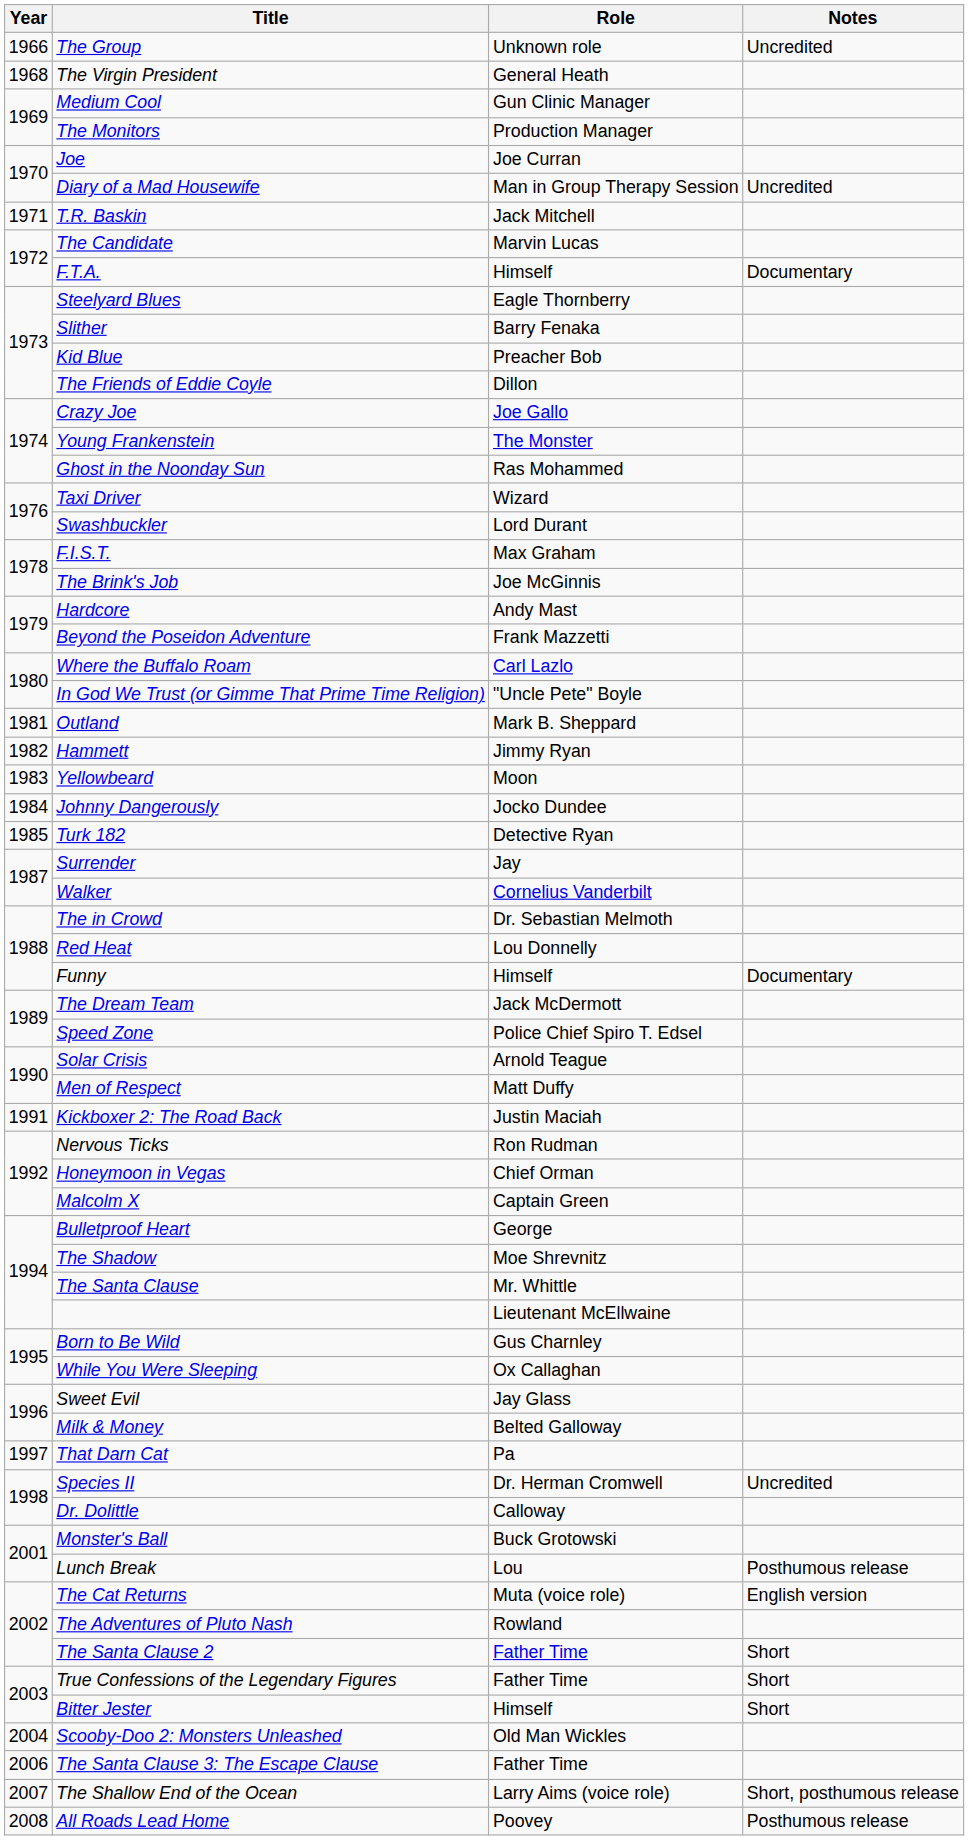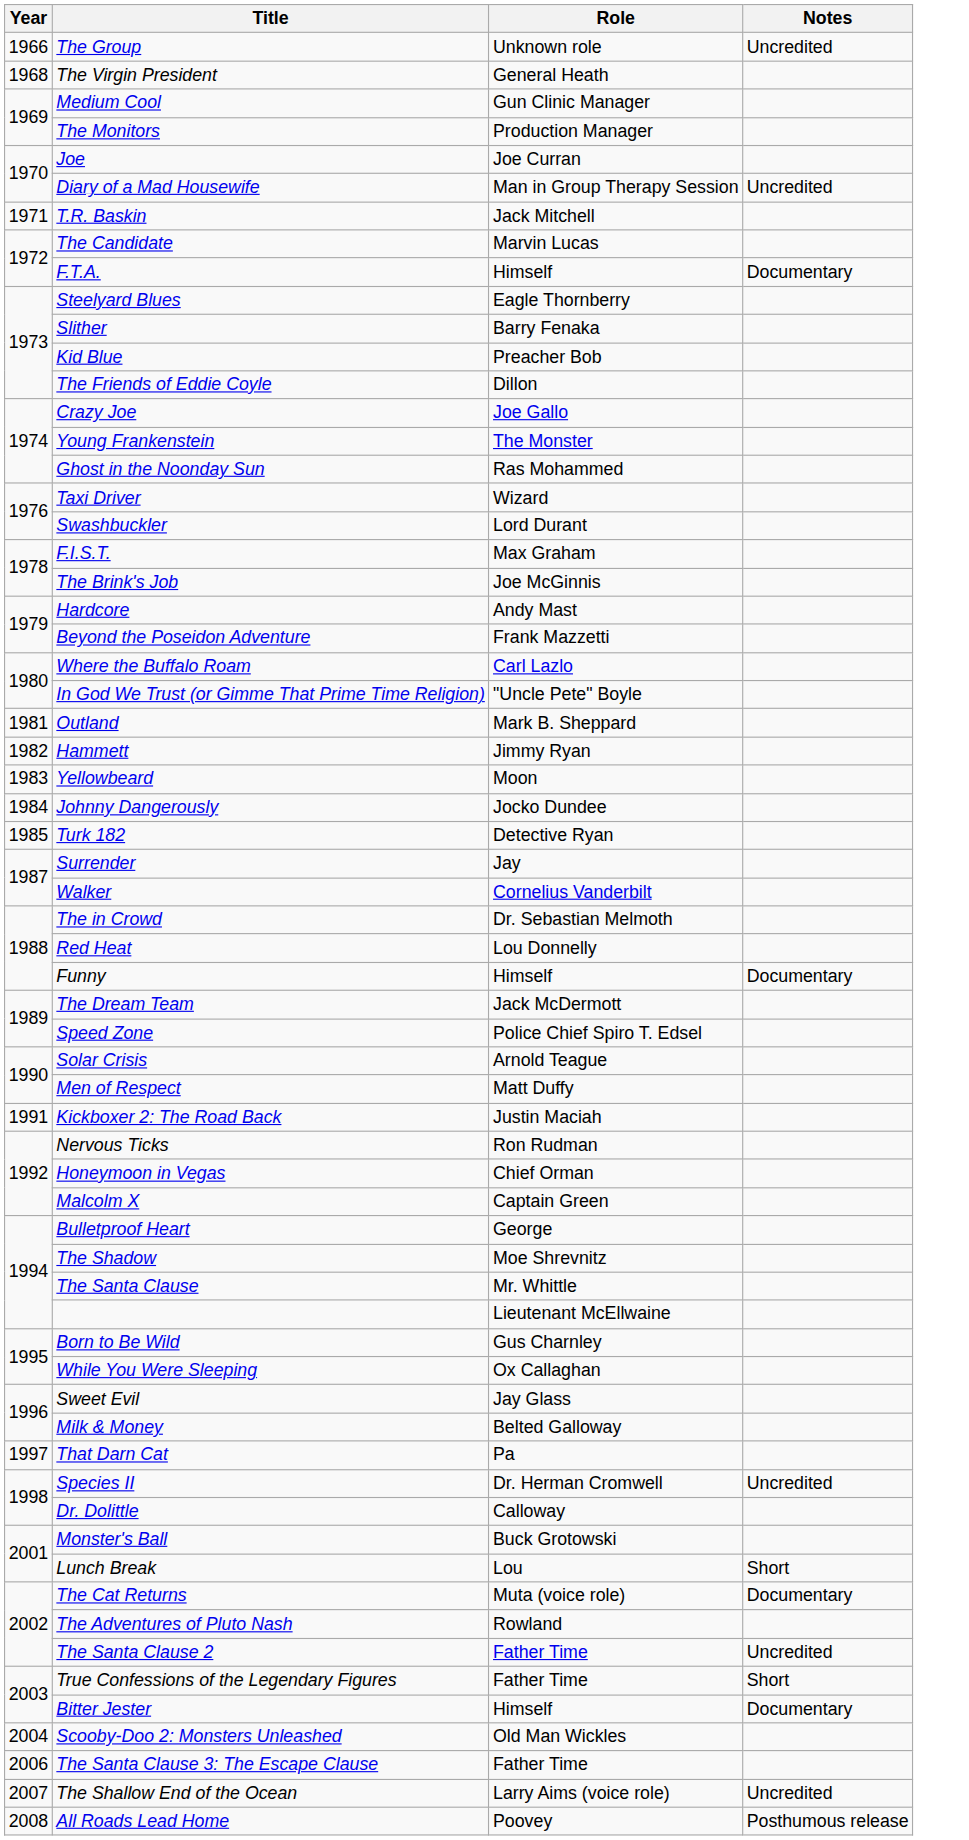 <table class="wikitable sortable">
 <tr>
 <th>Year</th>
 <th>Title</th>
 <th>Role</th>
 <th>Notes</th>
 </tr>
 <tr>
 <td>1966</td>
 <td><em><a href='#'>The Group</a></em></td>
 <td>Unknown role</td>
 <td>Uncredited</td>
 </tr>
 <tr>
 <td>1968</td>
 <td><em>The Virgin President</em></td>
 <td>General Heath</td>
 <td></td>
 </tr>
 <tr>
 <td rowspan=2>1969</td>
 <td><em><a href='#'>Medium Cool</a></em></td>
 <td>Gun Clinic Manager</td>
 <td></td>
 </tr>
 <tr>
 <td><em><a href='#'>The Monitors</a></em></td>
 <td>Production Manager</td>
 <td></td>
 </tr>
 <tr>
 <td rowspan=2>1970</td>
 <td><em><a href='#'>Joe</a></em></td>
 <td>Joe Curran</td>
 <td></td>
 </tr>
 <tr>
 <td><em><a href='#'>Diary of a Mad Housewife</a></em></td>
 <td>Man in Group Therapy Session</td>
 <td>Uncredited</td>
 </tr>
 <tr>
 <td>1971</td>
 <td><em><a href='#'>T.R. Baskin</a></em></td>
 <td>Jack Mitchell</td>
 <td></td>
 </tr>
 <tr>
 <td rowspan="2">1972</td>
 <td><em><a href='#'>The Candidate</a></em></td>
 <td>Marvin Lucas</td>
 <td></td>
 </tr>
 <tr>
 <td><em><a href='#'>F.T.A.</a></em></td>
 <td>Himself</td>
 <td>Documentary</td>
 </tr>
 <tr>
 <td rowspan=4>1973</td>
 <td><em><a href='#'>Steelyard Blues</a></em></td>
 <td>Eagle Thornberry</td>
 <td></td>
 </tr>
 <tr>
 <td><em><a href='#'>Slither</a></em></td>
 <td>Barry Fenaka</td>
 <td></td>
 </tr>
 <tr>
 <td><em><a href='#'>Kid Blue</a></em></td>
 <td>Preacher Bob</td>
 <td></td>
 </tr>
 <tr>
 <td><em><a href='#'>The Friends of Eddie Coyle</a></em></td>
 <td>Dillon</td>
 <td></td>
 </tr>
 <tr>
 <td rowspan=3>1974</td>
 <td><em><a href='#'>Crazy Joe</a></em></td>
 <td><a href='#'>Joe Gallo</a></td>
 <td></td>
 </tr>
 <tr>
 <td><em><a href='#'>Young Frankenstein</a></em></td>
 <td><a href='#'>The Monster</a></td>
 <td></td>
 </tr>
 <tr>
 <td><em><a href='#'>Ghost in the Noonday Sun</a></em></td>
 <td>Ras Mohammed</td>
 <td></td>
 </tr>
 <tr>
 <td rowspan=2>1976</td>
 <td><em><a href='#'>Taxi Driver</a></em></td>
 <td>Wizard</td>
 <td></td>
 </tr>
 <tr>
 <td><em><a href='#'>Swashbuckler</a></em></td>
 <td>Lord Durant</td>
 <td></td>
 </tr>
 <tr>
 <td rowspan=2>1978</td>
 <td><em><a href='#'>F.I.S.T.</a></em></td>
 <td>Max Graham</td>
 <td></td>
 </tr>
 <tr>
 <td><em><a href='#'>The Brink's Job</a></em></td>
 <td>Joe McGinnis</td>
 <td></td>
 </tr>
 <tr>
 <td rowspan=2>1979</td>
 <td><em><a href='#'>Hardcore</a></em></td>
 <td>Andy Mast</td>
 <td></td>
 </tr>
 <tr>
 <td><em><a href='#'>Beyond the Poseidon Adventure</a></em></td>
 <td>Frank Mazzetti</td>
 <td></td>
 </tr>
 <tr>
 <td rowspan=2>1980</td>
 <td><em><a href='#'>Where the Buffalo Roam</a></em></td>
 <td><a href='#'>Carl Lazlo</a></td>
 <td></td>
 </tr>
 <tr>
 <td><em><a href='#'>In God We Trust (or Gimme That Prime Time Religion)</a></em></td>
 <td>"Uncle Pete" Boyle</td>
 <td></td>
 </tr>
 <tr>
 <td>1981</td>
 <td><em><a href='#'>Outland</a></em></td>
 <td>Mark B. Sheppard</td>
 <td></td>
 </tr>
 <tr>
 <td>1982</td>
 <td><em><a href='#'>Hammett</a></em></td>
 <td>Jimmy Ryan</td>
 <td></td>
 </tr>
 <tr>
 <td>1983</td>
 <td><em><a href='#'>Yellowbeard</a></em></td>
 <td>Moon</td>
 <td></td>
 </tr>
 <tr>
 <td>1984</td>
 <td><em><a href='#'>Johnny Dangerously</a></em></td>
 <td>Jocko Dundee</td>
 <td></td>
 </tr>
 <tr>
 <td>1985</td>
 <td><em><a href='#'>Turk 182</a></em></td>
 <td>Detective Ryan</td>
 <td></td>
 </tr>
 <tr>
 <td rowspan=2>1987</td>
 <td><em><a href='#'>Surrender</a></em></td>
 <td>Jay</td>
 <td></td>
 </tr>
 <tr>
 <td><em><a href='#'>Walker</a></em></td>
 <td><a href='#'>Cornelius Vanderbilt</a></td>
 <td></td>
 </tr>
 <tr>
 <td rowspan=3>1988</td>
 <td><em><a href='#'>The in Crowd</a></em></td>
 <td>Dr. Sebastian Melmoth</td>
 <td></td>
 </tr>
 <tr>
 <td><em><a href='#'>Red Heat</a></em></td>
 <td>Lou Donnelly</td>
 <td></td>
 </tr>
 <tr>
 <td><em>Funny</em></td>
 <td>Himself</td>
 <td>Documentary</td>
 </tr>
 <tr>
 <td rowspan="2">1989</td>
 <td><em><a href='#'>The Dream Team</a></em></td>
 <td>Jack McDermott</td>
 <td></td>
 </tr>
 <tr>
 <td><em><a href='#'>Speed Zone</a></em></td>
 <td>Police Chief Spiro T. Edsel</td>
 <td></td>
 </tr>
 <tr>
 <td rowspan=2>1990</td>
 <td><em><a href='#'>Solar Crisis</a></em></td>
 <td>Arnold Teague</td>
 <td></td>
 </tr>
 <tr>
 <td><em><a href='#'>Men of Respect</a></em></td>
 <td>Matt Duffy</td>
 <td></td>
 </tr>
 <tr>
 <td>1991</td>
 <td><em><a href='#'>Kickboxer 2: The Road Back</a></em></td>
 <td>Justin Maciah</td>
 <td></td>
 </tr>
 <tr>
 <td rowspan=3>1992</td>
 <td><em>Nervous Ticks</em></td>
 <td>Ron Rudman</td>
 <td></td>
 </tr>
 <tr>
 <td><em><a href='#'>Honeymoon in Vegas</a></em></td>
 <td>Chief Orman</td>
 <td></td>
 </tr>
 <tr>
 <td><em><a href='#'>Malcolm X</a></em></td>
 <td>Captain Green</td>
 <td></td>
 </tr>
 <tr>
 <td rowspan=4>1994</td>
 <td><em><a href='#'>Bulletproof Heart</a></em></td>
 <td>George</td>
 <td></td>
 </tr>
 <tr>
 <td><em><a href='#'>The Shadow</a></em></td>
 <td>Moe Shrevnitz</td>
 <td></td>
 </tr>
 <tr>
 <td><em><a href='#'>The Santa Clause</a></em></td>
 <td>Mr. Whittle</td>
 <td></td>
 </tr>
 <tr>
 <td><em></em></td>
 <td>Lieutenant McEllwaine</td>
 <td></td>
 </tr>
 <tr>
 <td rowspan=2>1995</td>
 <td><em><a href='#'>Born to Be Wild</a></em></td>
 <td>Gus Charnley</td>
 <td></td>
 </tr>
 <tr>
 <td><em><a href='#'>While You Were Sleeping</a></em></td>
 <td>Ox Callaghan</td>
 <td></td>
 </tr>
 <tr>
 <td rowspan=2>1996</td>
 <td><em>Sweet Evil</em></td>
 <td>Jay Glass</td>
 <td></td>
 </tr>
 <tr>
 <td><em><a href='#'>Milk & Money</a></em></td>
 <td>Belted Galloway</td>
 <td></td>
 </tr>
 <tr>
 <td>1997</td>
 <td><em><a href='#'>That Darn Cat</a></em></td>
 <td>Pa</td>
 <td></td>
 </tr>
 <tr>
 <td rowspan=2>1998</td>
 <td><em><a href='#'>Species II</a></em></td>
 <td>Dr. Herman Cromwell</td>
 <td>Uncredited</td>
 </tr>
 <tr>
 <td><em><a href='#'>Dr. Dolittle</a></em></td>
 <td>Calloway</td>
 <td></td>
 </tr>
 <tr>
 <td rowspan=2>2001</td>
 <td><em><a href='#'>Monster's Ball</a></em></td>
 <td>Buck Grotowski</td>
 <td></td>
 </tr>
 <tr>
 <td><em>Lunch Break</em></td>
 <td>Lou</td>
-<td>Posthumous release</td>
+<td>Short</td>
 </tr>
 <tr>
 <td rowspan=3>2002</td>
 <td><em><a href='#'>The Cat Returns</a></em></td>
 <td>Muta (voice role)</td>
-<td>English version</td>
+<td>Documentary</td>
 </tr>
 <tr>
 <td><em><a href='#'>The Adventures of Pluto Nash</a></em></td>
 <td>Rowland</td>
 <td></td>
 </tr>
 <tr>
 <td><em><a href='#'>The Santa Clause 2</a></em></td>
 <td><a href='#'>Father Time</a></td>
-<td>Short</td>
+<td>Uncredited</td>
 </tr>
 <tr>
 <td rowspan=2>2003</td>
 <td><em>True Confessions of the Legendary Figures</em></td>
 <td>Father Time</td>
 <td>Short</td>
 </tr>
 <tr>
 <td><em><a href='#'>Bitter Jester</a></em></td>
 <td>Himself</td>
-<td>Short</td>
+<td>Documentary</td>
 </tr>
 <tr>
 <td>2004</td>
 <td><em><a href='#'>Scooby-Doo 2: Monsters Unleashed</a></em></td>
 <td>Old Man Wickles</td>
 <td></td>
 </tr>
 <tr>
 <td>2006</td>
 <td><em><a href='#'>The Santa Clause 3: The Escape Clause</a></em></td>
 <td>Father Time</td>
 <td></td>
 </tr>
 <tr>
 <td>2007</td>
 <td><em>The Shallow End of the Ocean</em></td>
 <td>Larry Aims (voice role)</td>
-<td>Short, posthumous release</td>
+<td>Uncredited</td>
 </tr>
 <tr>
 <td>2008</td>
 <td><em><a href='#'>All Roads Lead Home</a></em></td>
 <td>Poovey</td>
 <td>Posthumous release</td>
 </tr>
 </table>
